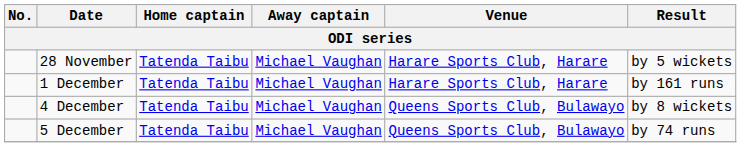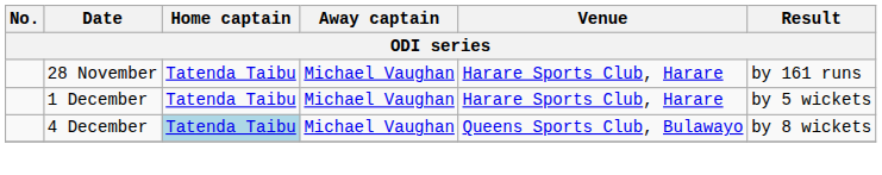 <table class="wikitable">
 <tr>
 <th>No.</th>
 <th>Date</th>
 <th>Home captain</th>
 <th>Away captain</th>
 <th>Venue</th>
 <th>Result</th>
 </tr>
 <tr>
 <th colspan="6">ODI series</th>
 </tr>
 <tr>
 <td></td>
 <td>28 November</td>
 <td><a href='#'>Tatenda Taibu</a></td>
 <td><a href='#'>Michael Vaughan</a></td>
 <td><a href='#'>Harare Sports Club</a>, <a href='#'>Harare</a></td>
-<td> by 5 wickets</td>
+<td> by 161 runs</td>
 </tr>
 <tr>
 <td></td>
 <td>1 December</td>
 <td><a href='#'>Tatenda Taibu</a></td>
 <td><a href='#'>Michael Vaughan</a></td>
 <td><a href='#'>Harare Sports Club</a>, <a href='#'>Harare</a></td>
-<td> by 161 runs</td>
+<td> by 5 wickets</td>
 </tr>
 <tr>
 <td></td>
 <td>4 December</td>
-<td><a href='#'>Tatenda Taibu</a></td>
+<td style="background: lightblue;"><a href='#'>Tatenda Taibu</a></td>
 <td><a href='#'>Michael Vaughan</a></td>
 <td><a href='#'>Queens Sports Club</a>, <a href='#'>Bulawayo</a></td>
 <td> by 8 wickets</td>
 </tr>
 <tr>
-<td></td>
-<td>5 December</td>
-<td><a href='#'>Tatenda Taibu</a></td>
-<td><a href='#'>Michael Vaughan</a></td>
-<td><a href='#'>Queens Sports Club</a>, <a href='#'>Bulawayo</a></td>
-<td> by 74 runs</td>
-</tr>
-<tr>
 </tr>
 </table>
